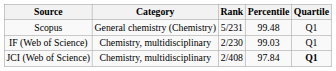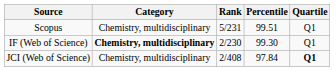 <table class="wikitable" style="text-align:center">
 <tr>
 <th>Source</th>
 <th>Category</th>
 <th>Rank</th>
 <th>Percentile</th>
 <th>Quartile</th>
 </tr>
 <tr>
 <td rowspan="1">Scopus</td>
-<td>General chemistry (Chemistry)</td>
+<td>Chemistry, multidisciplinary</td>
 <td>5/231</td>
-<td>99.48</td>
+<td>99.51</td>
 <td>Q1</td>
 </tr>
 <tr>
 <td rowspan="1">IF (Web of Science)</td>
-<td>Chemistry, multidisciplinary</td>
+<td><strong>Chemistry, multidisciplinary</strong></td>
 <td>2/230</td>
-<td>99.03</td>
+<td>99.30</td>
 <td>Q1</td>
 </tr>
 <tr>
 <td rowspan="1">JCI (Web of Science)</td>
 <td>Chemistry, multidisciplinary</td>
 <td>2/408</td>
 <td>97.84</td>
 <td><strong>Q1</strong></td>
 </tr>
 </table>
